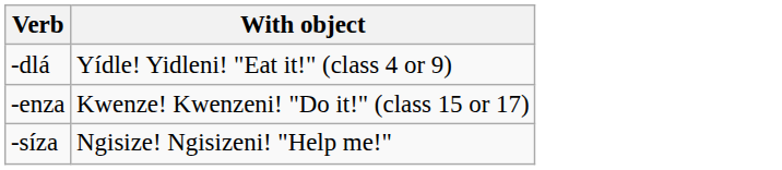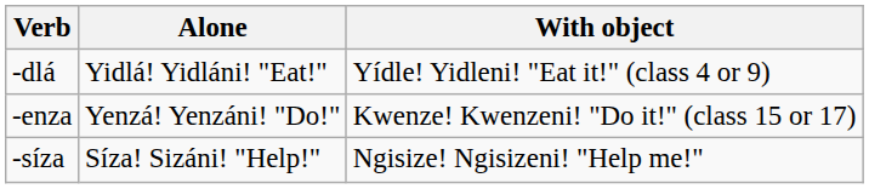 <table class="wikitable">
 <tr>
 <th>Verb</th>
+<th>Alone</th>
 <th>With object</th>
 </tr>
 <tr>
 <td>-dlá</td>
+<td>Yidlá! Yidláni! "Eat!"</td>
 <td>Yídle! Yidleni! "Eat it!" (class 4 or 9)</td>
 </tr>
 <tr>
 <td>-enza</td>
+<td>Yenzá! Yenzáni! "Do!"</td>
 <td>Kwenze! Kwenzeni! "Do it!" (class 15 or 17)</td>
 </tr>
 <tr>
 <td>-síza</td>
+<td>Síza! Sizáni! "Help!"</td>
 <td>Ngisize! Ngisizeni! "Help me!"</td>
 </tr>
 </table>
